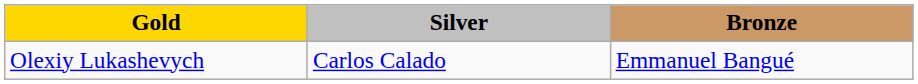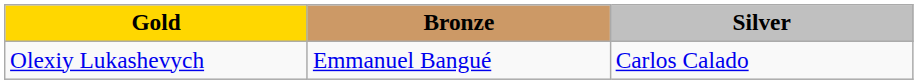 <table class="wikitable" style="text-align:left">
 <tr align="center">
 <td width=200 bgcolor=gold><strong>Gold</strong></td>
+<td width=200 bgcolor=CC9966><strong>Bronze</strong></td>
 <td width=200 bgcolor=silver><strong>Silver</strong></td>
-<td width=200 bgcolor=CC9966><strong>Bronze</strong></td>
 </tr>
 <tr>
 <td><a href='#'>Olexiy Lukashevych</a><br><em></em></td>
+<td><a href='#'>Emmanuel Bangué</a><br><em></em></td>
 <td><a href='#'>Carlos Calado</a><br><em></em></td>
-<td><a href='#'>Emmanuel Bangué</a><br><em></em></td>
 </tr>
 </table>
